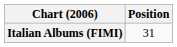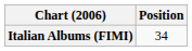 <table class="wikitable plainrowheaders" style="text-align:center">
 <tr>
 <th scope="col">Chart (2006)</th>
 <th scope="col">Position</th>
 </tr>
 <tr>
 <th scope="row">Italian Albums (FIMI)</th>
-<td>31</td>
+<td>34</td>
 </tr>
 </table>
